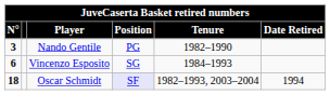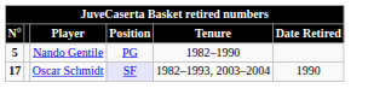 <table class="wikitable" style="text-align:center">
 <tr>
 <td colspan="6" style="background:black; color:#FFFFFF;"><strong>JuveCaserta Basket retired numbers</strong></td>
 </tr>
 <tr>
 <th style="background:black; color:white;">N°</th>
 <th style="background:black; color:white;"></th>
 <th style="background:black; color:white;">Player</th>
 <th style="background:black; color:white;">Position</th>
 <th style="background:black; color:white;">Tenure</th>
 <th style="background:black; color:white;">Date Retired</th>
 </tr>
 <tr>
-<td><strong>3</strong></td>
+<td><strong>5</strong></td>
 <td></td>
 <td><a href='#'>Nando Gentile</a></td>
 <td><a href='#'>PG</a></td>
 <td>1982–1990</td>
 <td></td>
 </tr>
 <tr>
-<td><strong>6</strong></td>
-<td></td>
-<td><a href='#'>Vincenzo Esposito</a></td>
-<td><a href='#'>SG</a></td>
-<td>1984–1993</td>
-<td></td>
-</tr>
-<tr>
-<td><strong>18</strong></td>
+<td><strong>17</strong></td>
 <td></td>
 <td><a href='#'>Oscar Schmidt</a></td>
 <td style="background: lavender;"><a href='#'>SF</a></td>
 <td>1982–1993, 2003–2004</td>
-<td>1994</td>
+<td>1990</td>
 </tr>
 </table>
